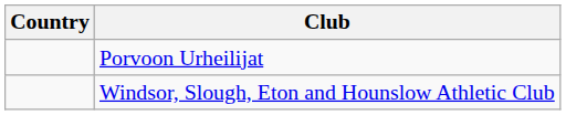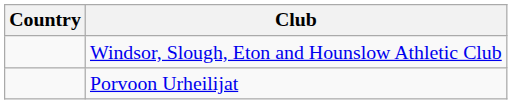 <table class="wikitable">
 <tr>
 <th>Country</th>
 <th>Club</th>
 </tr>
 <tr>
 <td></td>
-<td><a href='#'>Porvoon Urheilijat</a></td>
+<td><a href='#'>Windsor, Slough, Eton and Hounslow Athletic Club</a></td>
 </tr>
 <tr>
 <td></td>
-<td><a href='#'>Windsor, Slough, Eton and Hounslow Athletic Club</a></td>
+<td><a href='#'>Porvoon Urheilijat</a></td>
 </tr>
 </table>
